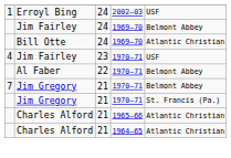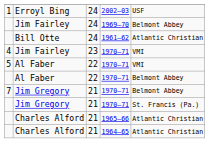 <table class="wikitable">
 <tr>
 </tr>
 <tr>
 <td>1</td>
 <td>Erroyl Bing</td>
 <td>24</td>
 <td style="font-size:80%;"><a href='#'>2002–03</a></td>
 <td style="font-size:80%;">USF</td>
 </tr>
 <tr>
 <td></td>
 <td>Jim Fairley</td>
 <td>24</td>
 <td style="font-size:80%;"><a href='#'>1969–70</a></td>
 <td style="font-size:80%;">Belmont Abbey</td>
 </tr>
 <tr>
 <td></td>
 <td>Bill Otte</td>
 <td>24</td>
-<td style="font-size:80%;"><a href='#'>1969–70</a></td>
+<td style="font-size:80%;"><a href='#'>1961–62</a></td>
 <td style="font-size:80%;">Atlantic Christian</td>
 </tr>
 <tr>
 <td>4</td>
 <td>Jim Fairley</td>
 <td>23</td>
 <td style="font-size:80%;"><a href='#'>1970–71</a></td>
-<td style="font-size:80%;">USF</td>
+<td style="font-size:80%;">VMI</td>
+</tr>
+<tr>
+<td>5</td>
+<td>Al Faber</td>
+<td>22</td>
+<td style="font-size:80%;"><a href='#'>1970–71</a></td>
+<td style="font-size:80%;">VMI</td>
 </tr>
 <tr>
 <td></td>
 <td>Al Faber</td>
 <td>22</td>
 <td style="font-size:80%;"><a href='#'>1970–71</a></td>
 <td style="font-size:80%;">Belmont Abbey</td>
 </tr>
 <tr>
 <td>7</td>
 <td><a href='#'>Jim Gregory</a></td>
 <td>21</td>
 <td style="font-size:80%;"><a href='#'>1970–71</a></td>
 <td style="font-size:80%;">Belmont Abbey</td>
 </tr>
 <tr>
 <td></td>
 <td><a href='#'>Jim Gregory</a></td>
 <td>21</td>
 <td style="font-size:80%;"><a href='#'>1970–71</a></td>
 <td style="font-size:80%;">St. Francis (Pa.)</td>
 </tr>
 <tr>
 <td></td>
 <td>Charles Alford</td>
 <td>21</td>
 <td style="font-size:80%;"><a href='#'>1965–66</a></td>
 <td style="font-size:80%;">Atlantic Christian</td>
 </tr>
 <tr>
 <td></td>
 <td>Charles Alford</td>
 <td>21</td>
 <td style="font-size:80%;"><a href='#'>1964–65</a></td>
 <td style="font-size:80%;">Atlantic Christian</td>
 </tr>
 </table>
